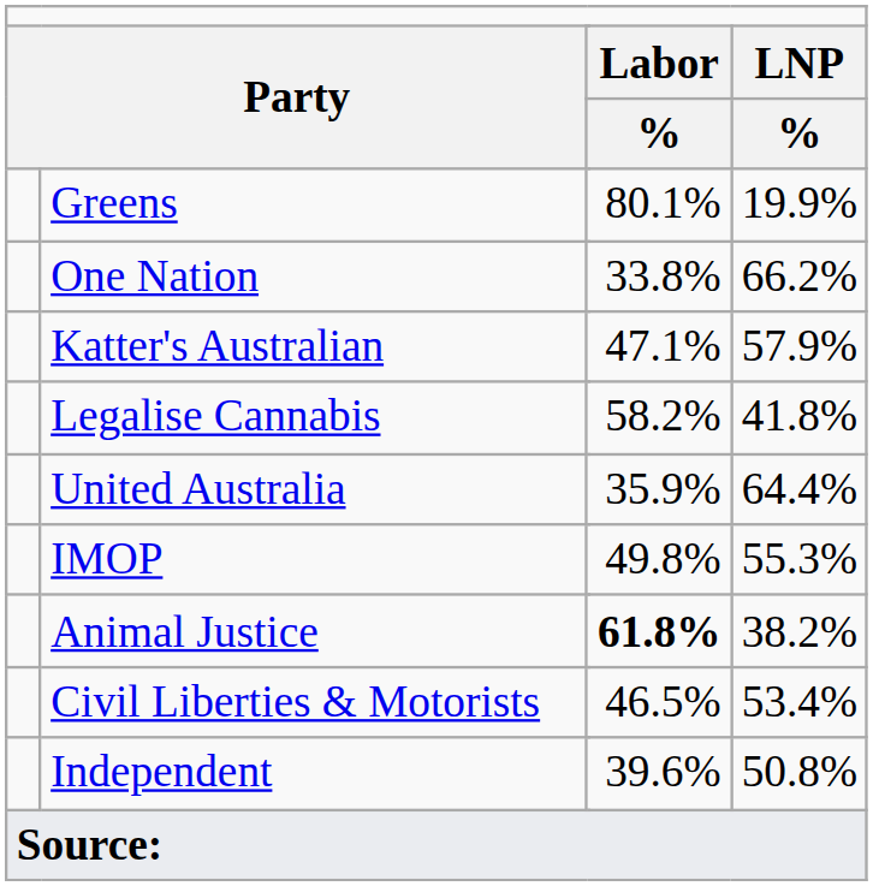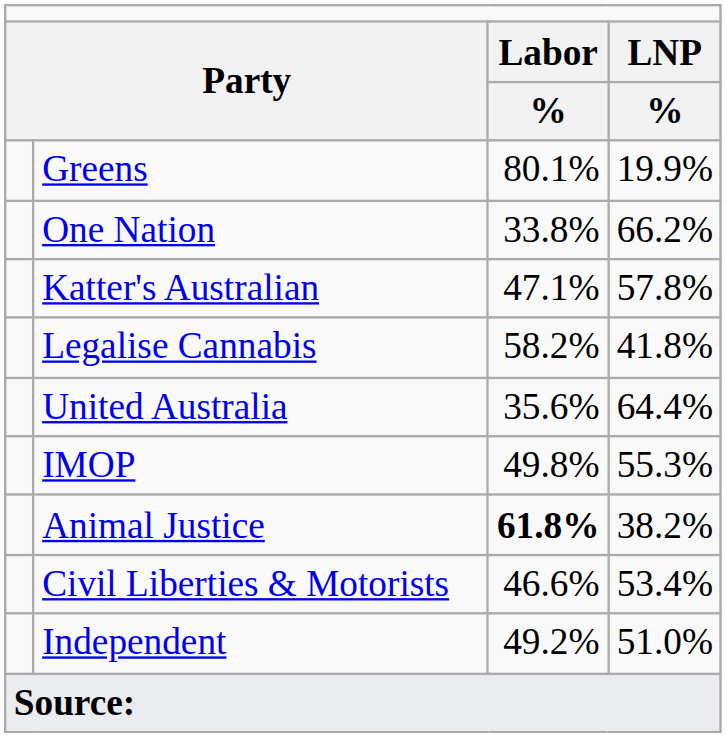 <table class="wikitable sortable tpl-blanktable" style="text-align:right; margin-bottom:0">
 <tr>
 <td colspan=8 align=center></td>
 </tr>
 <tr>
 <th colspan="3" rowspan="2" style="width:200px">Party</th>
 <th>Labor</th>
 <th>LNP</th>
 </tr>
 <tr>
 <th data-sort-type="number">%</th>
 <th data-sort-type="number">%</th>
 </tr>
 <tr>
 <td> </td>
 <td colspan="2" style="text-align:left;"><a href='#'>Greens</a></td>
 <td>80.1%</td>
 <td>19.9%</td>
 </tr>
 <tr>
 <td> </td>
 <td colspan="2" style="text-align:left;"><a href='#'>One Nation</a></td>
 <td>33.8%</td>
 <td>66.2%</td>
 </tr>
 <tr>
 <td> </td>
 <td colspan="2" style="text-align:left;"><a href='#'>Katter's Australian</a></td>
 <td>47.1%</td>
-<td>57.9%</td>
+<td>57.8%</td>
 </tr>
 <tr>
 <td> </td>
 <td colspan="2" style="text-align:left;"><a href='#'>Legalise Cannabis</a></td>
 <td>58.2%</td>
 <td>41.8%</td>
 </tr>
 <tr>
 <td> </td>
 <td colspan="2" style="text-align:left;"><a href='#'>United Australia</a></td>
-<td>35.9%</td>
+<td>35.6%</td>
 <td>64.4%</td>
 </tr>
 <tr>
 <td> </td>
 <td colspan="2" style="text-align:left;"><a href='#'>IMOP</a></td>
 <td>49.8%</td>
 <td>55.3%</td>
 </tr>
 <tr>
 <td> </td>
 <td colspan="2" style="text-align:left;"><a href='#'>Animal Justice</a></td>
 <td><strong>61.8%</strong></td>
 <td>38.2%</td>
 </tr>
 <tr>
 <td> </td>
 <td colspan="2" style="text-align:left;"><a href='#'>Civil Liberties & Motorists</a></td>
-<td>46.5%</td>
+<td>46.6%</td>
 <td>53.4%</td>
 </tr>
 <tr>
 <td> </td>
 <td colspan="2" style="text-align:left;"><a href='#'>Independent</a></td>
-<td>39.6%</td>
-<td>50.8%</td>
+<td>49.2%</td>
+<td>51.0%</td>
 </tr>
 <tr>
 <td colspan="9" style="text-align:left; background-color:#eaecf0"><strong>Source:</strong> </td>
 </tr>
 </table>
